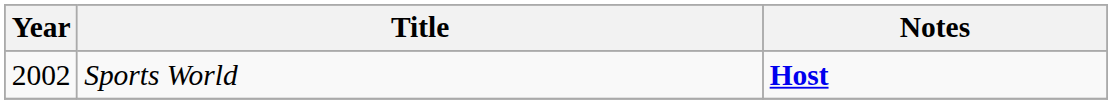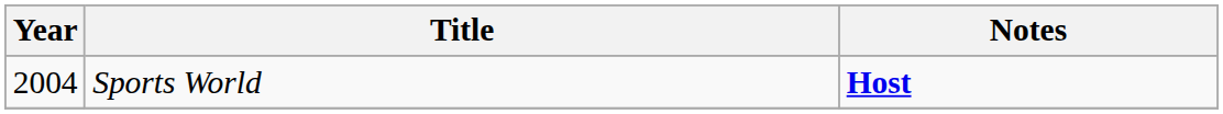 <table class="wikitable" style="width:600px">
 <tr>
 <th width=10>Year</th>
 <th>Title</th>
 <th>Notes</th>
 </tr>
 <tr>
-<td>2002</td>
+<td>2004</td>
 <td><em>Sports World</em></td>
 <td><strong><a href='#'>Host</a></strong></td>
 </tr>
 <tr>
 </tr>
 </table>
